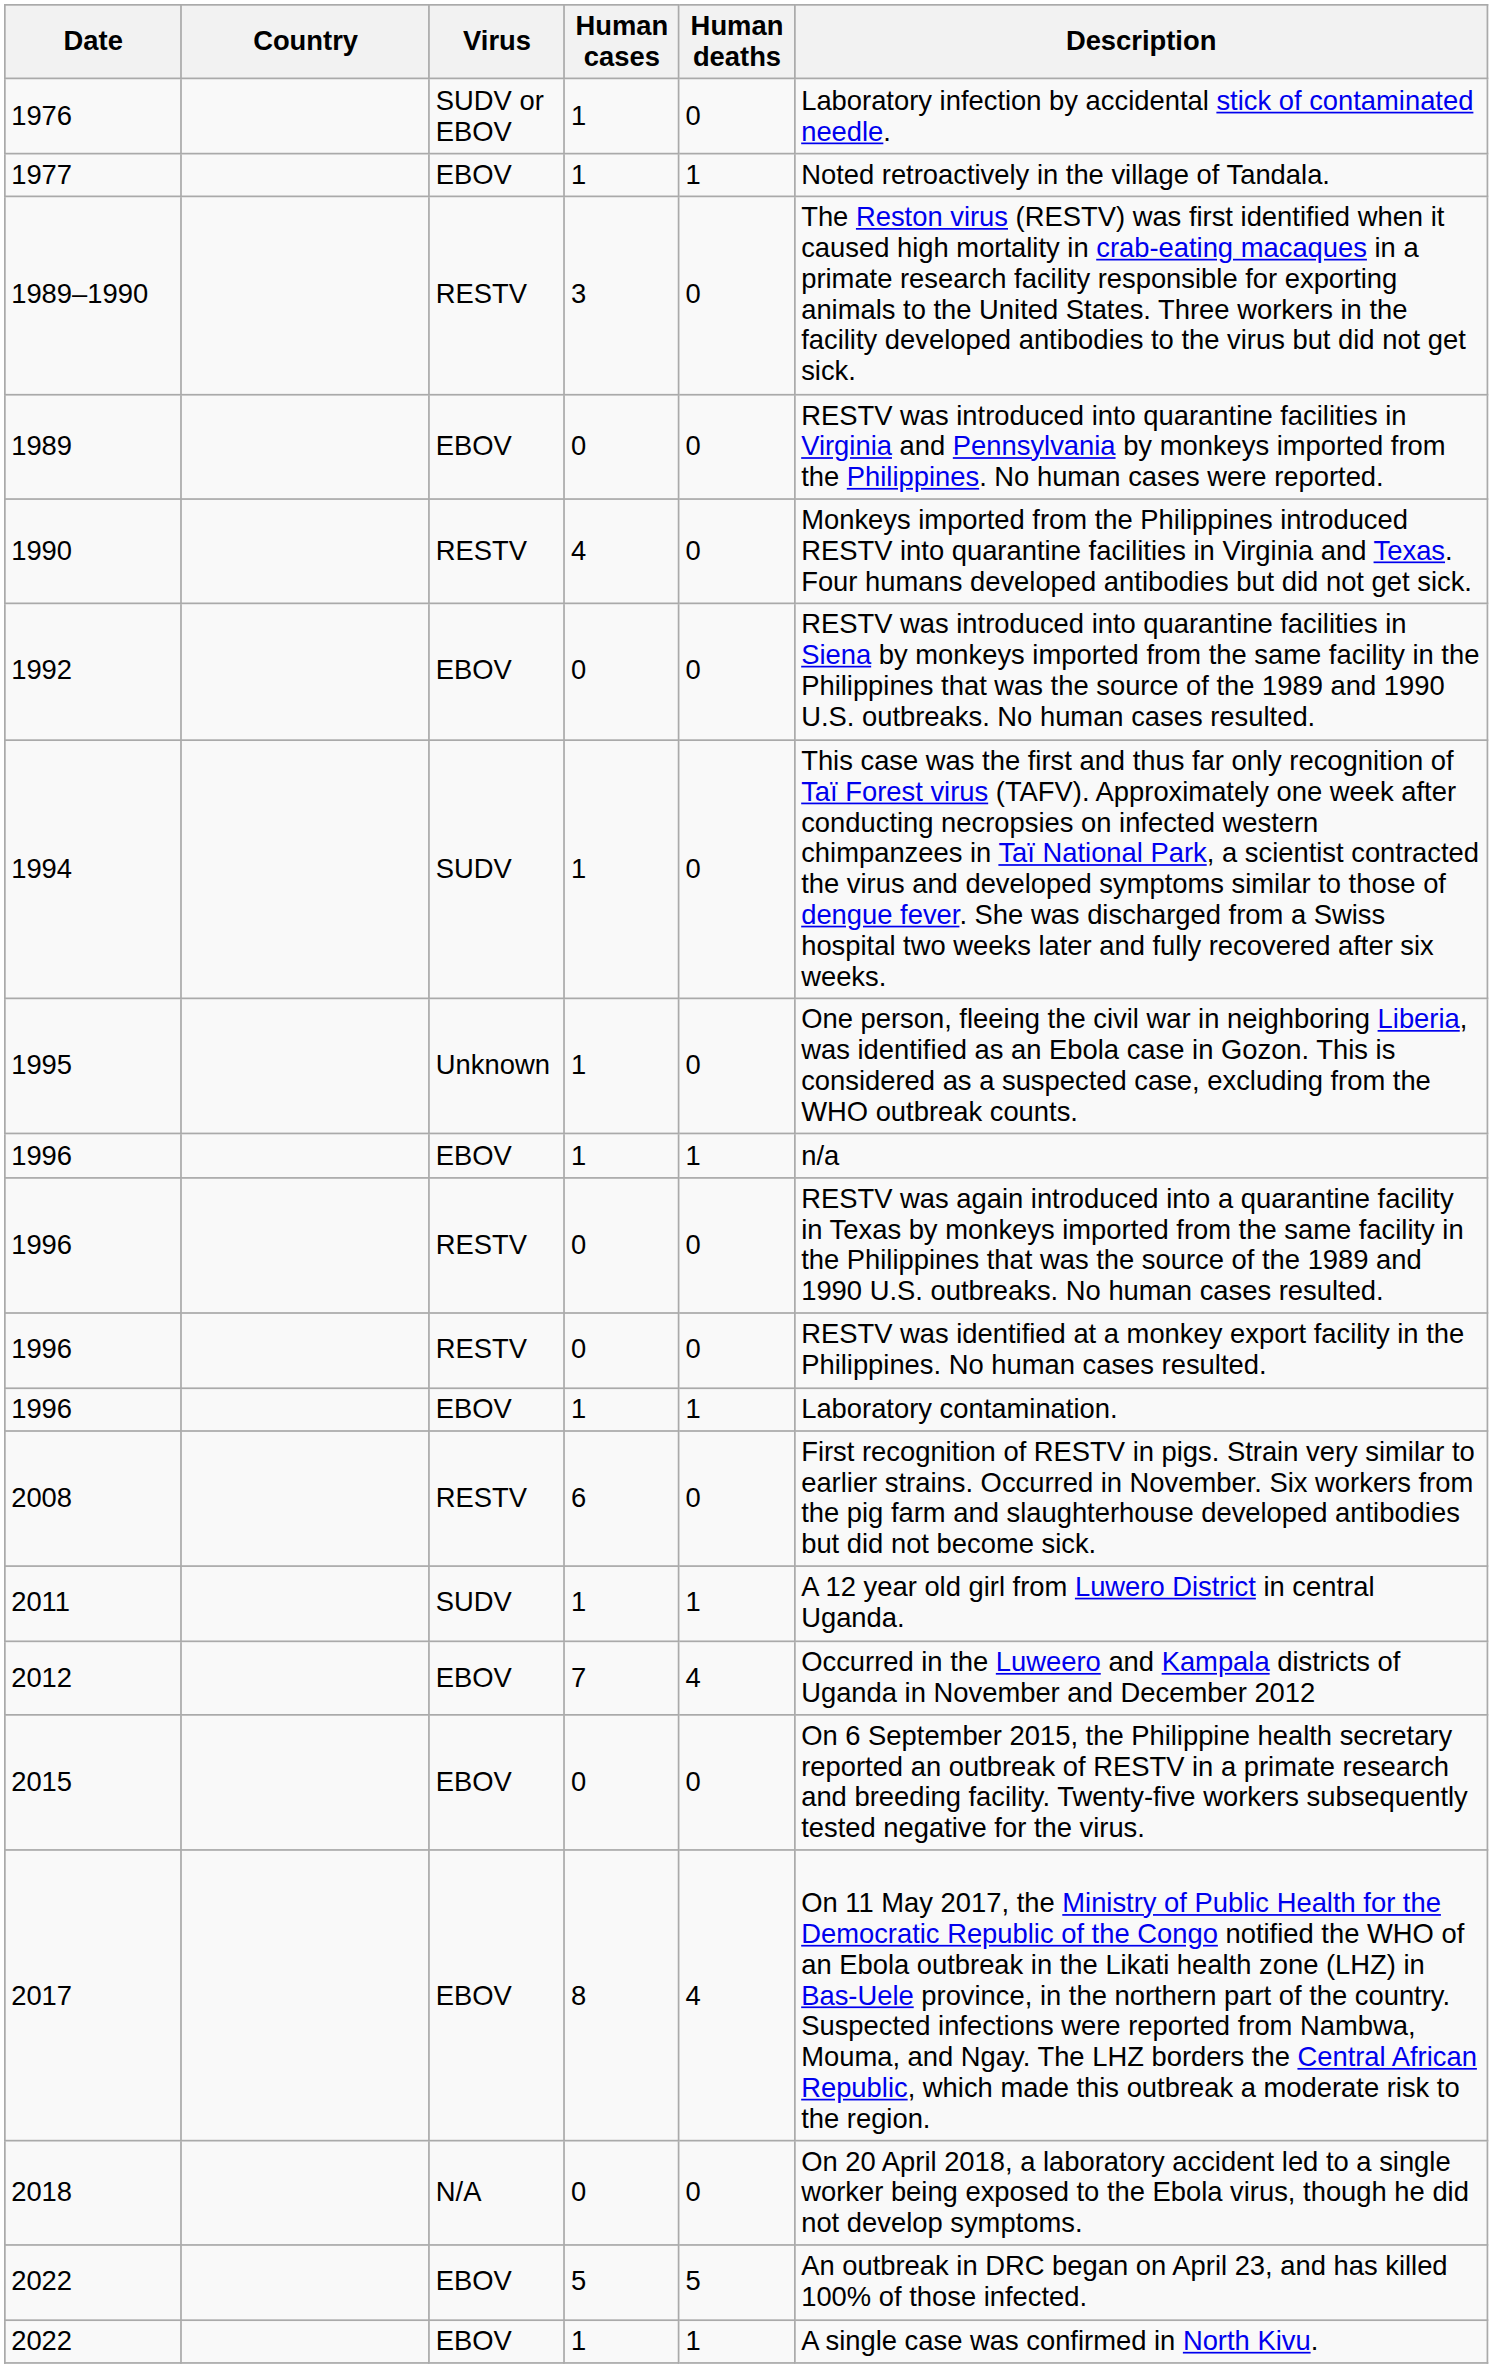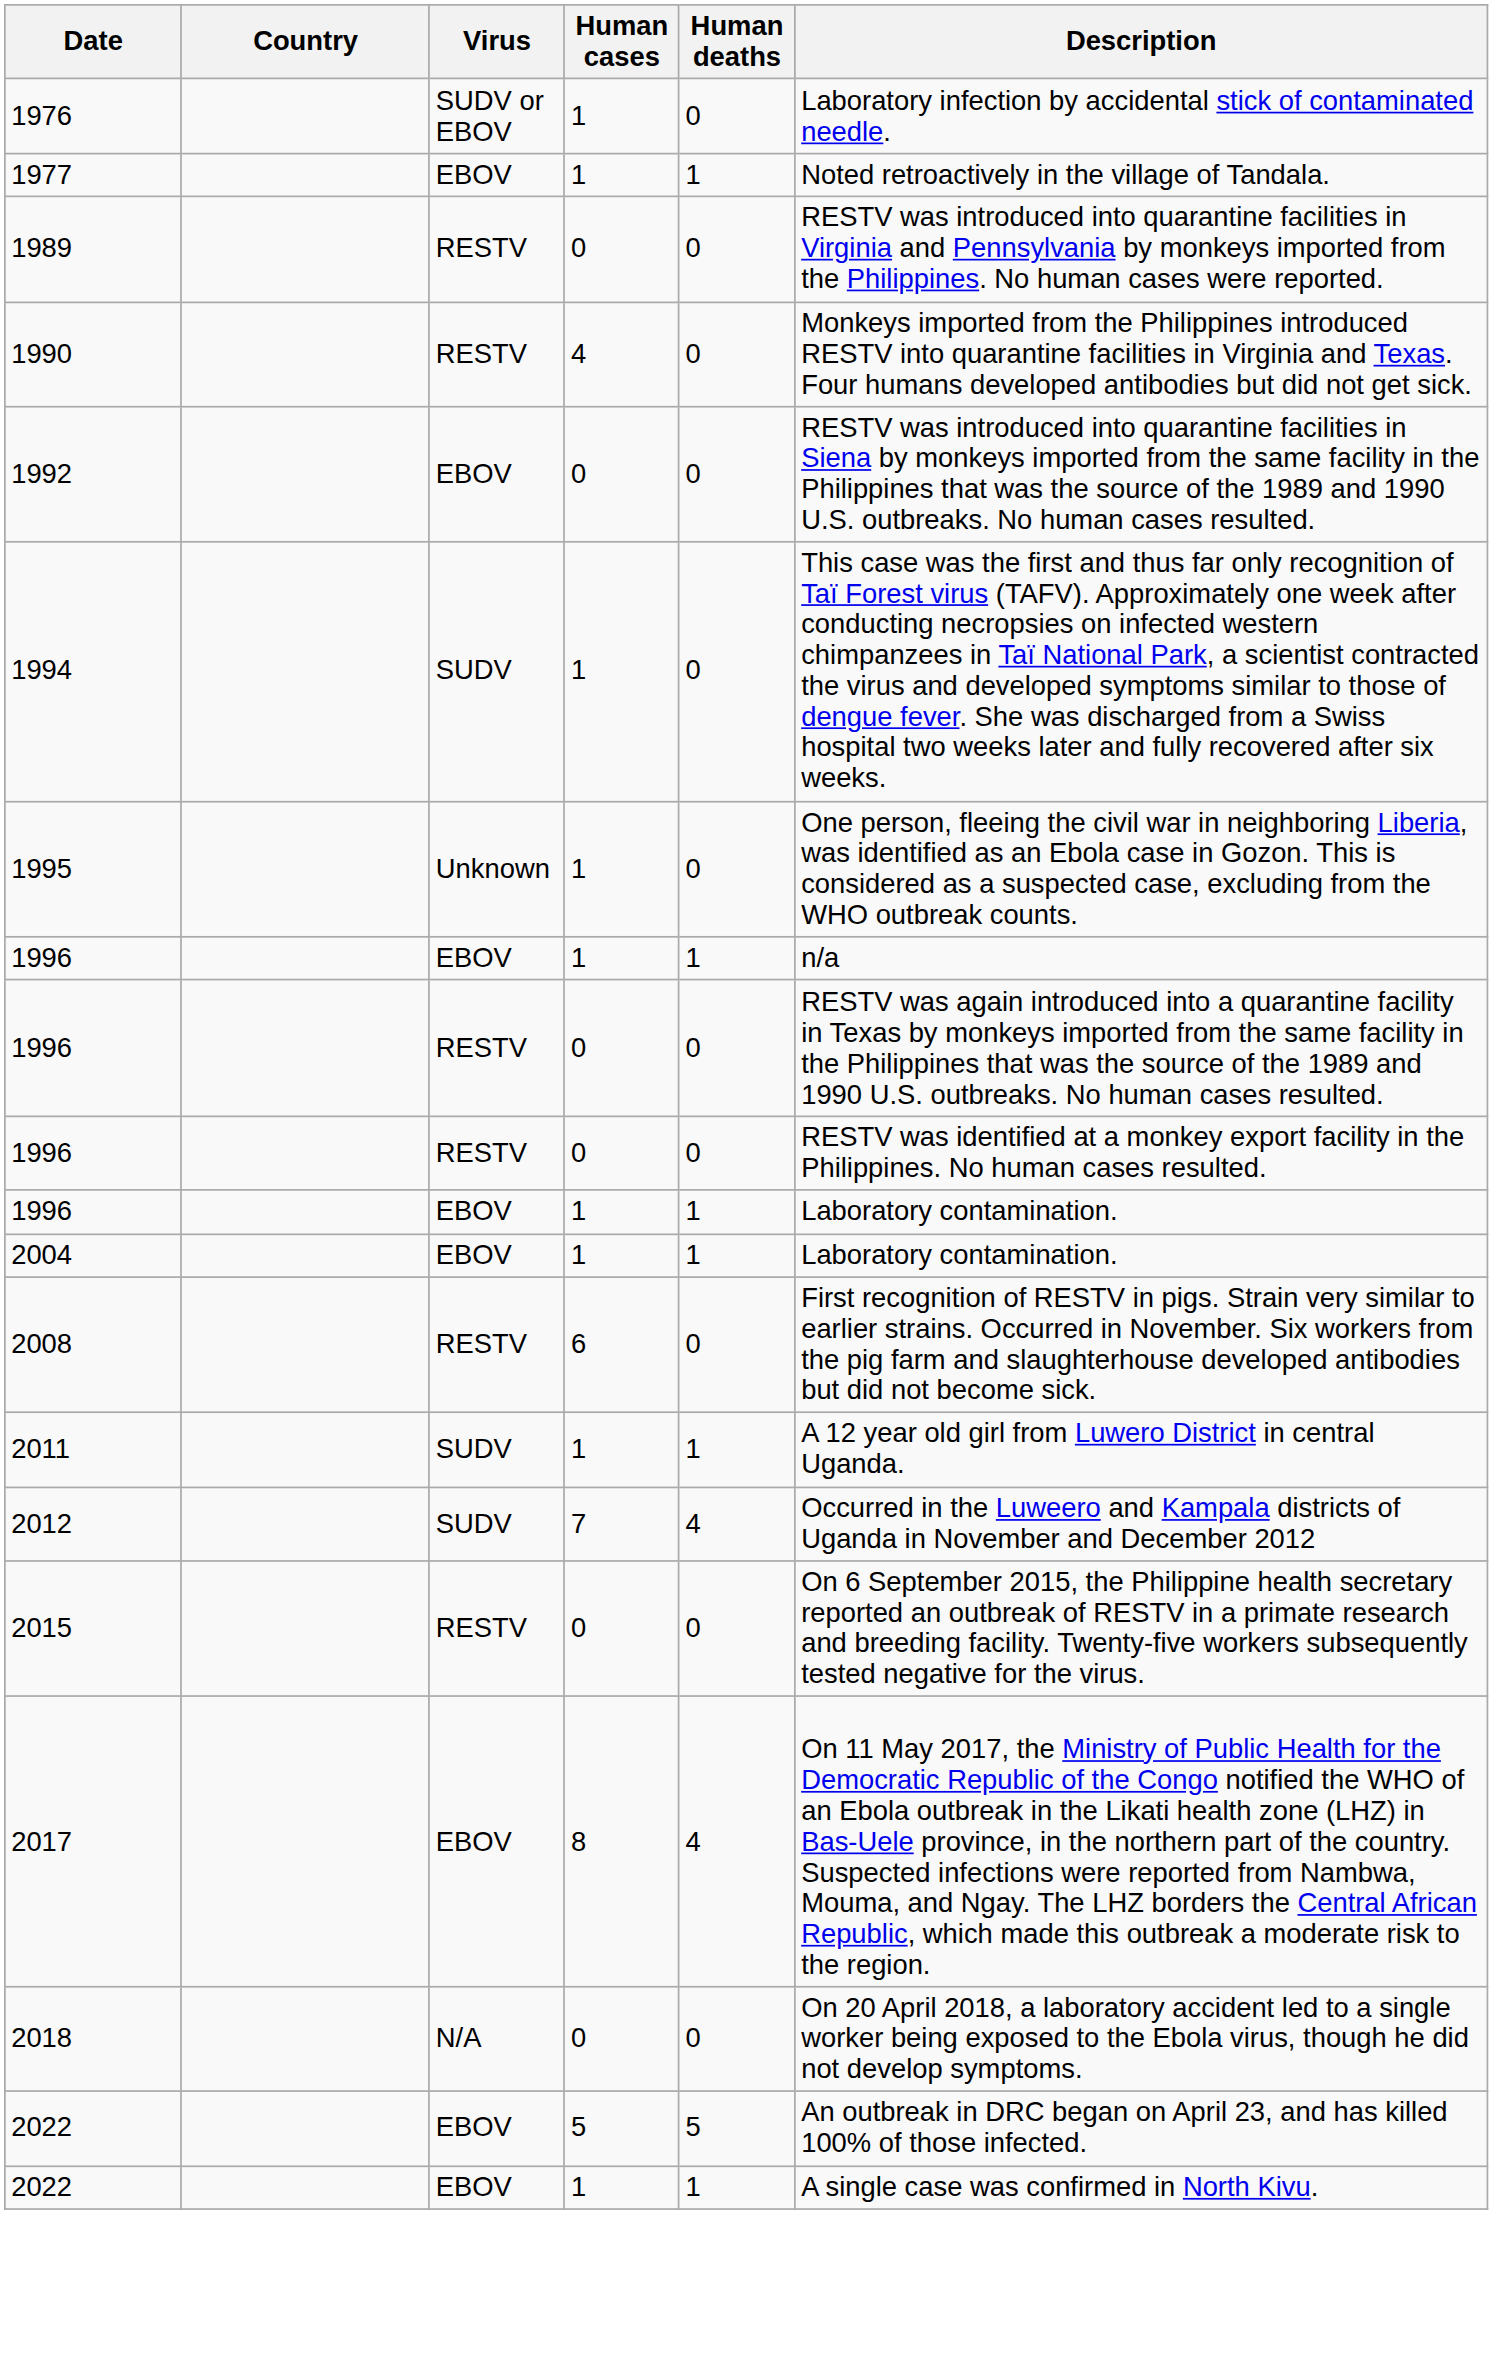 <table class="wikitable sortable">
 <tr>
 <th style="width:6.0em">Date</th>
 <th style="width:8.6em">Country</th>
 <th>Virus</th>
 <th data-sort-type="number">Human cases</th>
 <th data-sort-type="number">Human deaths</th>
 <th class="unsortable">Description</th>
 </tr>
 <tr>
 <td>1976</td>
 <td></td>
 <td>SUDV or EBOV</td>
 <td>1</td>
 <td>0</td>
 <td>Laboratory infection by accidental <a href='#'>stick of contaminated needle</a>.</td>
 </tr>
 <tr>
 <td>1977</td>
 <td></td>
 <td>EBOV</td>
 <td>1</td>
 <td>1</td>
 <td>Noted retroactively in the village of Tandala.</td>
 </tr>
 <tr>
-<td>1989–1990</td>
+<td>1989</td>
 <td></td>
 <td>RESTV</td>
-<td>3</td>
-<td>0</td>
-<td>The <a href='#'>Reston virus</a> (RESTV) was first identified when it caused high mortality in <a href='#'>crab-eating macaques</a> in a primate research facility responsible for exporting animals to the United States. Three workers in the facility developed antibodies to the virus but did not get sick.</td>
-</tr>
-<tr>
-<td>1989</td>
-<td></td>
-<td>EBOV</td>
 <td>0</td>
 <td>0</td>
 <td>RESTV was introduced into quarantine facilities in <a href='#'>Virginia</a> and <a href='#'>Pennsylvania</a> by monkeys imported from the <a href='#'>Philippines</a>. No human cases were reported.</td>
 </tr>
 <tr>
 <td>1990</td>
 <td></td>
 <td>RESTV</td>
 <td>4</td>
 <td>0</td>
 <td>Monkeys imported from the Philippines introduced RESTV into quarantine facilities in Virginia and <a href='#'>Texas</a>. Four humans developed antibodies but did not get sick.</td>
 </tr>
 <tr>
 <td>1992</td>
 <td></td>
 <td>EBOV</td>
 <td>0</td>
 <td>0</td>
 <td>RESTV was introduced into quarantine facilities in <a href='#'>Siena</a> by monkeys imported from the same facility in the Philippines that was the source of the 1989 and 1990 U.S. outbreaks. No human cases resulted.</td>
 </tr>
 <tr>
 <td>1994</td>
 <td></td>
 <td>SUDV</td>
 <td>1</td>
 <td>0</td>
 <td>This case was the first and thus far only recognition of <a href='#'>Taï Forest virus</a> (TAFV). Approximately one week after conducting necropsies on infected western chimpanzees in <a href='#'>Taï National Park</a>, a scientist contracted the virus and developed symptoms similar to those of <a href='#'>dengue fever</a>. She was discharged from a Swiss hospital two weeks later and fully recovered after six weeks.</td>
 </tr>
 <tr>
 <td>1995</td>
 <td></td>
 <td>Unknown</td>
 <td>1</td>
 <td>0</td>
 <td>One person, fleeing the civil war in neighboring <a href='#'>Liberia</a>, was identified as an Ebola case in Gozon. This is considered as a suspected case, excluding from the WHO outbreak counts.</td>
 </tr>
 <tr>
 <td>1996</td>
 <td></td>
 <td>EBOV</td>
 <td>1</td>
 <td>1</td>
 <td>n/a</td>
 </tr>
 <tr>
 <td>1996</td>
 <td></td>
 <td>RESTV</td>
 <td>0</td>
 <td>0</td>
 <td>RESTV was again introduced into a quarantine facility in Texas by monkeys imported from the same facility in the Philippines that was the source of the 1989 and 1990 U.S. outbreaks. No human cases resulted.</td>
 </tr>
 <tr>
 <td>1996</td>
 <td></td>
 <td>RESTV</td>
 <td>0</td>
 <td>0</td>
 <td>RESTV was identified at a monkey export facility in the Philippines. No human cases resulted.</td>
 </tr>
 <tr>
 <td>1996</td>
 <td></td>
 <td>EBOV</td>
 <td>1</td>
 <td>1</td>
 <td>Laboratory contamination.</td>
 </tr>
 <tr>
+<td>2004</td>
+<td></td>
+<td>EBOV</td>
+<td>1</td>
+<td>1</td>
+<td>Laboratory contamination.</td>
+</tr>
+<tr>
 <td>2008</td>
 <td></td>
 <td>RESTV</td>
 <td>6</td>
 <td>0</td>
 <td>First recognition of RESTV in pigs. Strain very similar to earlier strains. Occurred in November. Six workers from the pig farm and slaughterhouse developed antibodies but did not become sick.</td>
 </tr>
 <tr>
 <td>2011</td>
 <td></td>
 <td>SUDV</td>
 <td>1</td>
 <td>1</td>
 <td>A 12 year old girl from <a href='#'>Luwero District</a> in central Uganda.</td>
 </tr>
 <tr>
 <td>2012</td>
 <td></td>
-<td>EBOV</td>
+<td>SUDV</td>
 <td>7</td>
 <td>4</td>
 <td>Occurred in the <a href='#'>Luweero</a> and <a href='#'>Kampala</a> districts of Uganda in November and December 2012</td>
 </tr>
 <tr>
 <td>2015</td>
 <td></td>
-<td>EBOV</td>
+<td>RESTV</td>
 <td>0</td>
 <td>0</td>
 <td>On 6 September 2015, the Philippine health secretary reported an outbreak of RESTV in a primate research and breeding facility. Twenty-five workers subsequently tested negative for the virus.</td>
 </tr>
 <tr>
 <td>2017</td>
 <td></td>
 <td>EBOV</td>
 <td>8</td>
 <td>4</td>
 <td><br>On 11 May 2017, the <a href='#'>Ministry of Public Health for the Democratic Republic of the Congo</a> notified the WHO of an Ebola outbreak in the Likati health zone (LHZ) in <a href='#'>Bas-Uele</a> province, in the northern part of the country. Suspected infections were reported from Nambwa, Mouma, and Ngay. The LHZ borders the <a href='#'>Central African Republic</a>, which made this outbreak a moderate risk to the region.</td>
 </tr>
 <tr>
 <td>2018</td>
 <td></td>
 <td>N/A</td>
 <td>0</td>
 <td>0</td>
 <td>On 20 April 2018, a laboratory accident led to a single worker being exposed to the Ebola virus, though he did not develop symptoms.</td>
 </tr>
 <tr>
 <td>2022</td>
 <td></td>
 <td>EBOV</td>
 <td>5</td>
 <td>5</td>
 <td>An outbreak in DRC began on April 23, and has killed 100% of those infected.</td>
 </tr>
 <tr>
 <td>2022</td>
 <td></td>
 <td>EBOV</td>
 <td>1</td>
 <td>1</td>
 <td>A single case was confirmed in <a href='#'>North Kivu</a>.</td>
 </tr>
 </table>
